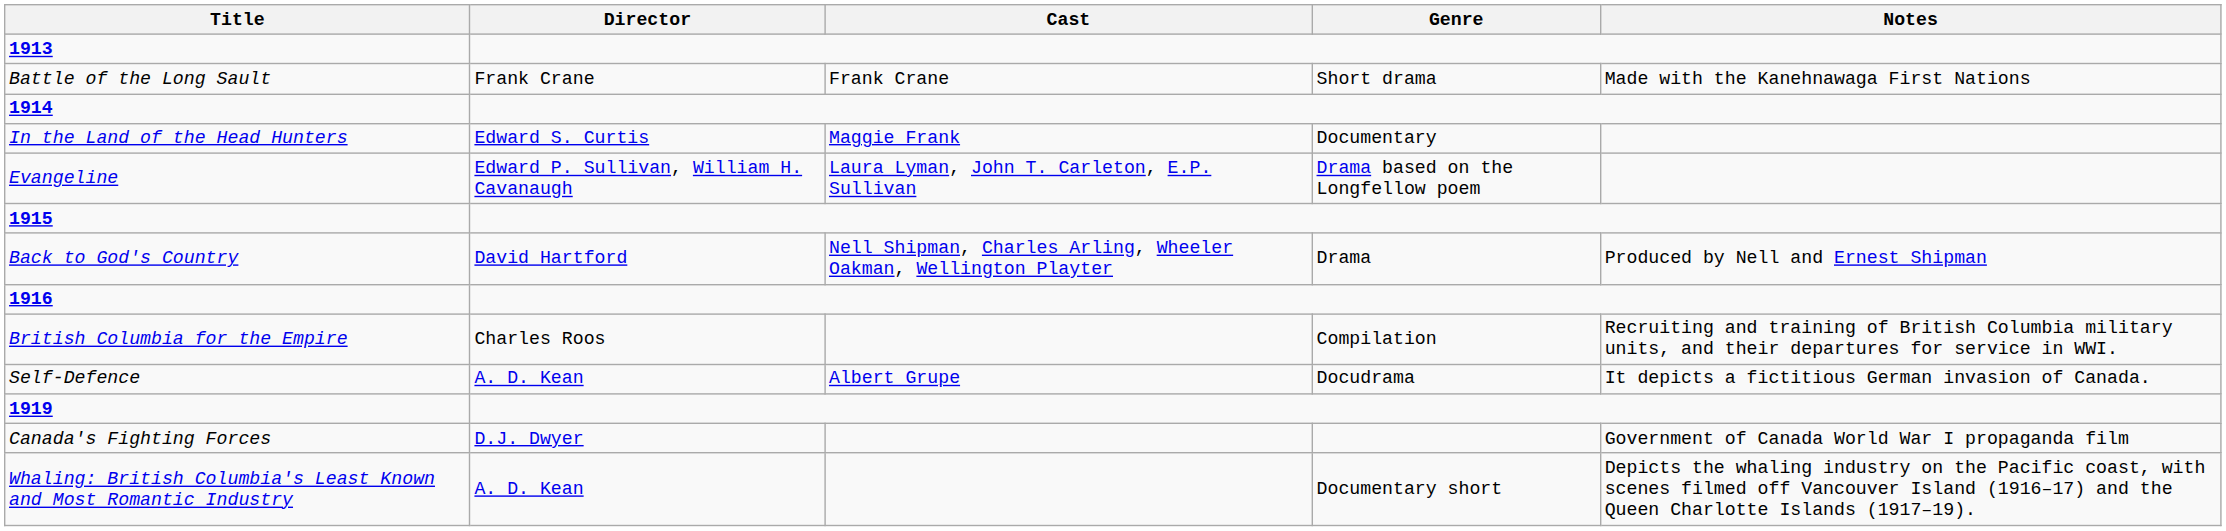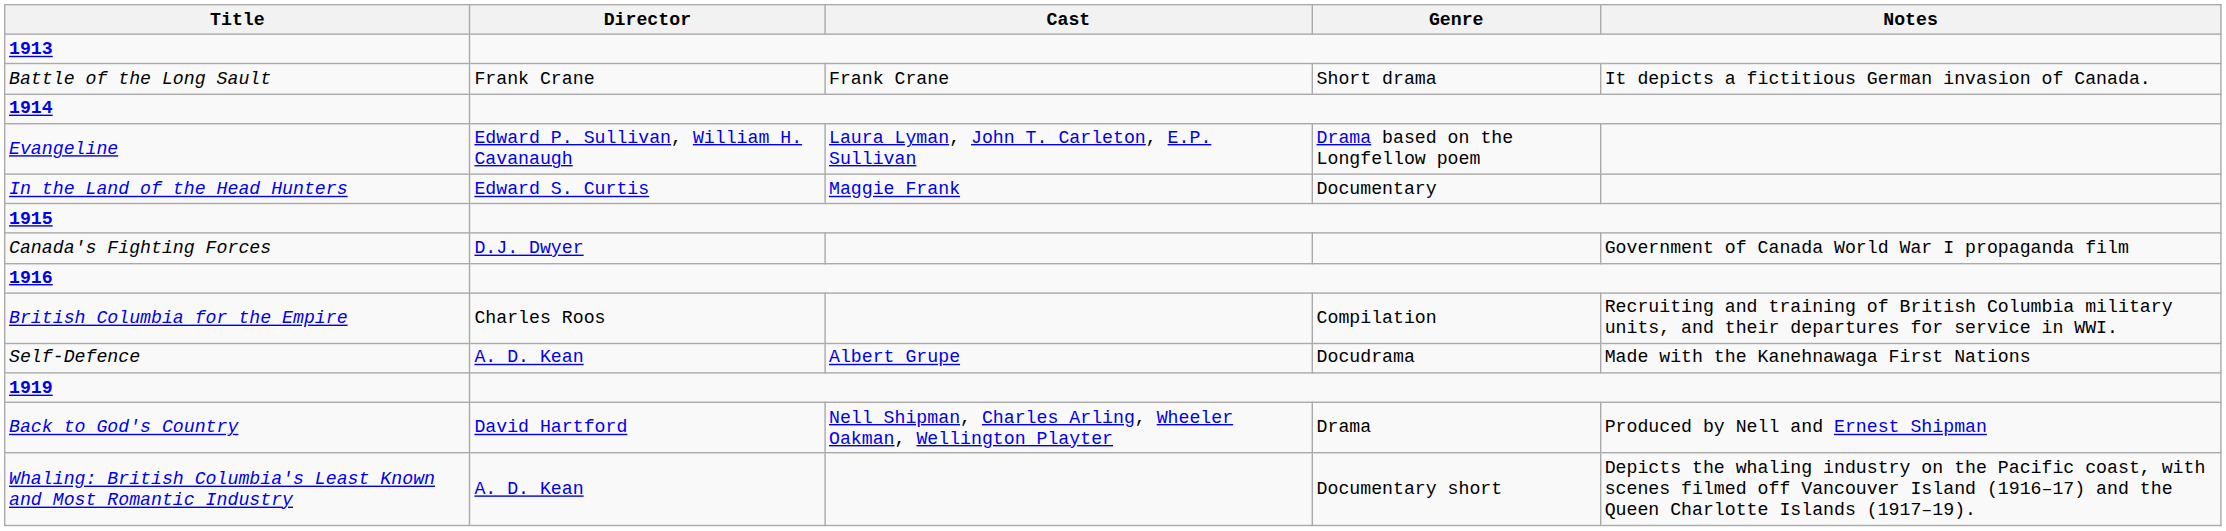 <table class="wikitable sortable sticky-header" style="width:100%;">
 <tr>
 <th style="width:21%;">Title</th>
 <th style="width:16%;">Director</th>
 <th style="width:22%;" class="unsortable">Cast</th>
 <th style="width:13%;">Genre</th>
 <th style="width:28%;" class="unsortable">Notes</th>
 </tr>
 <tr>
 <td><strong><a href='#'>1913</a></strong></td>
 </tr>
 <tr>
 <td><em>Battle of the Long Sault</em></td>
 <td>Frank Crane</td>
 <td>Frank Crane</td>
 <td>Short drama</td>
-<td>Made with the Kanehnawaga First Nations</td>
+<td>It depicts a fictitious German invasion of Canada.</td>
 </tr>
 <tr>
 <td><strong><a href='#'>1914</a></strong></td>
+</tr>
+<tr>
+<td><em><a href='#'>Evangeline</a></em></td>
+<td><a href='#'>Edward P. Sullivan</a>, <a href='#'>William H. Cavanaugh</a></td>
+<td><a href='#'>Laura Lyman</a>, <a href='#'>John T. Carleton</a>, <a href='#'>E.P. Sullivan</a></td>
+<td><a href='#'>Drama</a> based on the Longfellow poem</td>
+<td></td>
 </tr>
 <tr>
 <td><em><a href='#'>In the Land of the Head Hunters</a></em></td>
 <td><a href='#'>Edward S. Curtis</a></td>
 <td><a href='#'>Maggie Frank</a></td>
 <td>Documentary</td>
 <td></td>
 </tr>
 <tr>
-<td><em><a href='#'>Evangeline</a></em></td>
-<td><a href='#'>Edward P. Sullivan</a>, <a href='#'>William H. Cavanaugh</a></td>
-<td><a href='#'>Laura Lyman</a>, <a href='#'>John T. Carleton</a>, <a href='#'>E.P. Sullivan</a></td>
-<td><a href='#'>Drama</a> based on the Longfellow poem</td>
-<td></td>
-</tr>
-<tr>
 <td><strong><a href='#'>1915</a></strong></td>
 </tr>
 <tr>
-<td><em><a href='#'>Back to God's Country</a></em></td>
-<td><a href='#'>David Hartford</a></td>
-<td><a href='#'>Nell Shipman</a>, <a href='#'>Charles Arling</a>, <a href='#'>Wheeler Oakman</a>, <a href='#'>Wellington Playter</a></td>
-<td>Drama</td>
-<td>Produced by Nell and <a href='#'>Ernest Shipman</a></td>
+<td><em>Canada's Fighting Forces</em></td>
+<td><a href='#'>D.J. Dwyer</a></td>
+<td></td>
+<td></td>
+<td>Government of Canada World War I propaganda film</td>
 </tr>
 <tr>
 <td><strong><a href='#'>1916</a></strong></td>
 </tr>
 <tr>
 <td><em><a href='#'>British Columbia for the Empire</a></em></td>
 <td>Charles Roos</td>
 <td></td>
 <td>Compilation</td>
 <td>Recruiting and training of British Columbia military units, and their departures for service in WWI.</td>
 </tr>
 <tr>
 <td><em>Self-Defence</em></td>
 <td><a href='#'>A. D. Kean</a></td>
 <td><a href='#'>Albert Grupe</a></td>
 <td>Docudrama</td>
-<td>It depicts a fictitious German invasion of Canada.</td>
+<td>Made with the Kanehnawaga First Nations</td>
 </tr>
 <tr>
 <td><strong><a href='#'>1919</a></strong></td>
 </tr>
 <tr>
-<td><em>Canada's Fighting Forces</em></td>
-<td><a href='#'>D.J. Dwyer</a></td>
-<td></td>
-<td></td>
-<td>Government of Canada World War I propaganda film</td>
+<td><em><a href='#'>Back to God's Country</a></em></td>
+<td><a href='#'>David Hartford</a></td>
+<td><a href='#'>Nell Shipman</a>, <a href='#'>Charles Arling</a>, <a href='#'>Wheeler Oakman</a>, <a href='#'>Wellington Playter</a></td>
+<td>Drama</td>
+<td>Produced by Nell and <a href='#'>Ernest Shipman</a></td>
 </tr>
 <tr>
 <td><em><a href='#'>Whaling: British Columbia's Least Known and Most Romantic Industry</a></em></td>
 <td><a href='#'>A. D. Kean</a></td>
 <td></td>
 <td>Documentary short</td>
 <td>Depicts the whaling industry on the Pacific coast, with scenes filmed off Vancouver Island (1916–17) and the Queen Charlotte Islands (1917–19).</td>
 </tr>
 </table>
